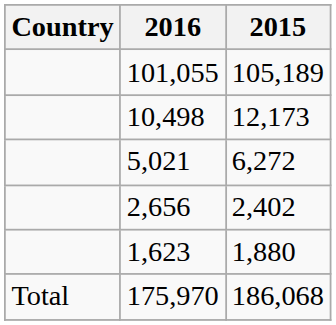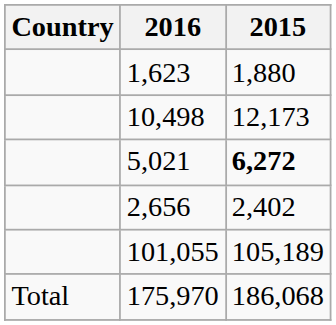 <table class="wikitable sortable">
 <tr>
 <th>Country</th>
 <th>2016</th>
 <th>2015</th>
 </tr>
 <tr>
 <td></td>
-<td>101,055</td>
-<td>105,189</td>
+<td>1,623</td>
+<td>1,880</td>
 </tr>
 <tr>
 <td></td>
 <td>10,498</td>
 <td>12,173</td>
 </tr>
 <tr>
 <td></td>
 <td>5,021</td>
-<td>6,272</td>
+<td><strong>6,272</strong></td>
 </tr>
 <tr>
 <td></td>
 <td>2,656</td>
 <td>2,402</td>
 </tr>
 <tr>
 <td></td>
-<td>1,623</td>
-<td>1,880</td>
+<td>101,055</td>
+<td>105,189</td>
 </tr>
 <tr>
 <td>Total</td>
 <td>175,970</td>
 <td>186,068</td>
 </tr>
 </table>
